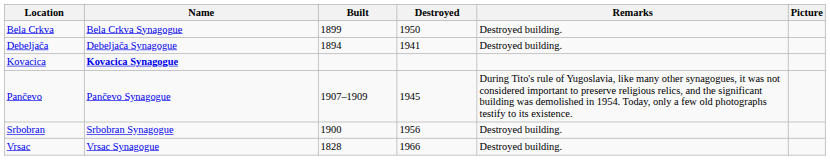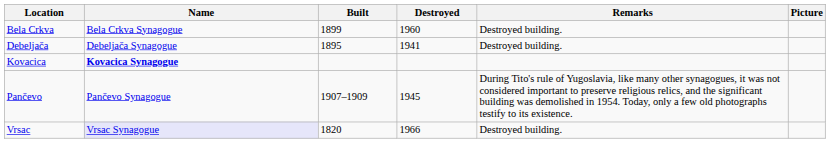 <table class="wikitable sortable" width="100%">
 <tr>
 <th width="10%">Location</th>
 <th width="30%">Name</th>
 <th width="10%">Built</th>
 <th width="10%">Destroyed</th>
 <th width="40%" class="unsortable">Remarks</th>
 <th width="10%" class="unsortable">Picture</th>
 </tr>
 <tr>
 <td><a href='#'>Bela Crkva</a></td>
 <td><a href='#'>Bela Crkva Synagogue</a></td>
 <td>1899</td>
-<td>1950</td>
+<td>1960</td>
 <td>Destroyed building.</td>
 <td></td>
 </tr>
 <tr>
 <td><a href='#'>Debeljača</a></td>
 <td><a href='#'>Debeljača Synagogue</a></td>
-<td>1894</td>
+<td>1895</td>
 <td>1941</td>
 <td>Destroyed building.</td>
 <td></td>
 </tr>
 <tr>
 <td><a href='#'>Kovacica</a></td>
 <td><strong><a href='#'>Kovacica Synagogue</a></strong></td>
 <td></td>
 <td></td>
 <td></td>
 <td></td>
 </tr>
 <tr>
 <td><a href='#'>Pančevo</a></td>
 <td><a href='#'>Pančevo Synagogue</a></td>
 <td>1907–1909</td>
 <td>1945</td>
 <td>During Tito's rule of Yugoslavia, like many other synagogues, it was not considered important to preserve religious relics, and the significant building was demolished in 1954. Today, only a few old photographs testify to its existence.</td>
 <td></td>
 </tr>
 <tr>
-<td><a href='#'>Srbobran</a></td>
-<td><a href='#'>Srbobran Synagogue</a></td>
-<td>1900</td>
-<td>1956</td>
-<td>Destroyed building.</td>
-<td></td>
-</tr>
-<tr>
 <td><a href='#'>Vrsac</a></td>
-<td><a href='#'>Vrsac Synagogue</a></td>
-<td>1828</td>
+<td style="background: lavender;"><a href='#'>Vrsac Synagogue</a></td>
+<td>1820</td>
 <td>1966</td>
 <td>Destroyed building.</td>
 <td></td>
 </tr>
 </table>
